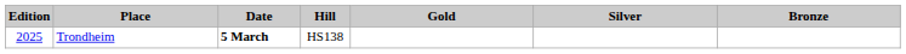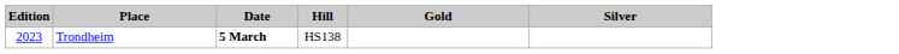 <table class="wikitable plainrowheaders" style="background:#fff; font-size:86%; line-height:16px; border:grey solid 1px; border-collapse:collapse;">
 <tr style="background:#ccc; text-align:center;">
 <th scope="col" style="background:#ccc; width:40px;">Edition</th>
 <th scope="col" style="background:#ccc; width:165px;">Place</th>
 <th scope="col" style="background:#ccc; width:80px;">Date</th>
 <th scope="col" style="background:#ccc; width:45px;">Hill</th>
 <th scope="col" style="background:#ccc; width:185px;">Gold</th>
 <th scope="col" style="background:#ccc; width:185px;">Silver</th>
-<th scope="col" style="background:#ccc; width:185px;">Bronze</th>
 </tr>
 <tr>
-<td align=center><a href='#'>2025</a></td>
+<td align=center><a href='#'>2023</a></td>
 <td> <a href='#'>Trondheim</a></td>
 <td><strong>5 March</strong></td>
 <td align=center>HS138</td>
 <td></td>
 <td></td>
-<td></td>
 </tr>
 </table>
